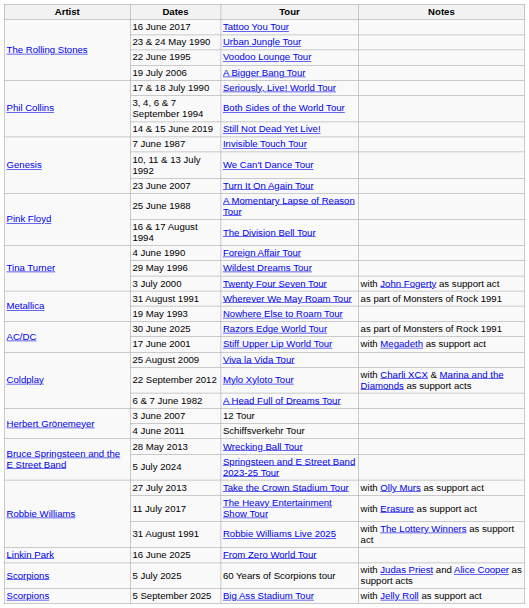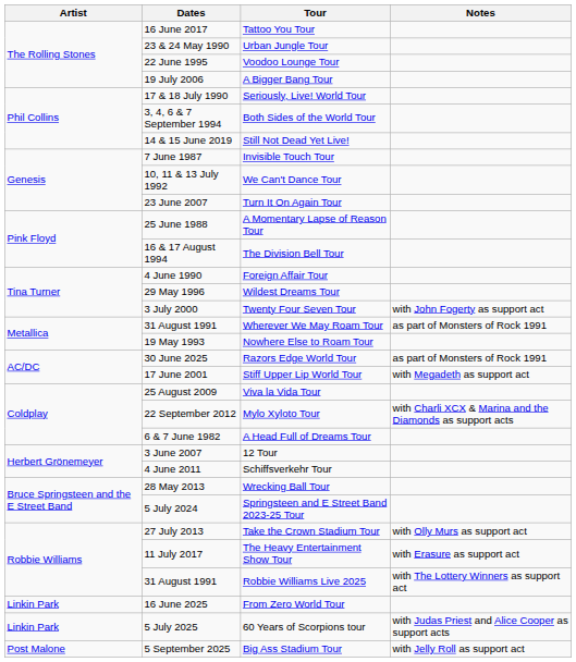 <table class="wikitable">
 <tr>
 <th>Artist</th>
 <th>Dates</th>
 <th>Tour</th>
 <th>Notes</th>
 </tr>
 <tr>
 <td rowspan="4"><a href='#'>The Rolling Stones</a></td>
 <td>16 June 2017</td>
 <td><a href='#'>Tattoo You Tour</a></td>
 <td></td>
 </tr>
 <tr>
 <td>23 & 24 May 1990</td>
 <td><a href='#'>Urban Jungle Tour</a></td>
 <td></td>
 </tr>
 <tr>
 <td>22 June 1995</td>
 <td><a href='#'>Voodoo Lounge Tour</a></td>
 <td></td>
 </tr>
 <tr>
 <td>19 July 2006</td>
 <td><a href='#'>A Bigger Bang Tour</a></td>
 <td></td>
 </tr>
 <tr>
 <td rowspan="3"><a href='#'>Phil Collins</a></td>
 <td>17 & 18 July 1990</td>
 <td><a href='#'>Seriously, Live! World Tour</a></td>
 <td></td>
 </tr>
 <tr>
 <td>3, 4, 6 & 7 September 1994</td>
 <td><a href='#'>Both Sides of the World Tour</a></td>
 <td></td>
 </tr>
 <tr>
 <td>14 & 15 June 2019</td>
 <td><a href='#'>Still Not Dead Yet Live!</a></td>
 <td></td>
 </tr>
 <tr>
 <td rowspan="3"><a href='#'>Genesis</a></td>
 <td>7 June 1987</td>
 <td><a href='#'>Invisible Touch Tour</a></td>
 <td></td>
 </tr>
 <tr>
 <td>10, 11 & 13 July 1992</td>
 <td><a href='#'>We Can't Dance Tour</a></td>
 <td></td>
 </tr>
 <tr>
 <td>23 June 2007</td>
 <td><a href='#'>Turn It On Again Tour</a></td>
 <td></td>
 </tr>
 <tr>
 <td rowspan="2"><a href='#'>Pink Floyd</a></td>
 <td>25 June 1988</td>
 <td><a href='#'>A Momentary Lapse of Reason Tour</a></td>
 <td></td>
 </tr>
 <tr>
 <td>16 & 17 August 1994</td>
 <td><a href='#'>The Division Bell Tour</a></td>
 <td></td>
 </tr>
 <tr>
 <td rowspan="3"><a href='#'>Tina Turner</a></td>
 <td>4 June 1990</td>
 <td><a href='#'>Foreign Affair Tour</a></td>
 <td></td>
 </tr>
 <tr>
 <td>29 May 1996</td>
 <td><a href='#'>Wildest Dreams Tour</a></td>
 <td></td>
 </tr>
 <tr>
 <td>3 July 2000</td>
 <td><a href='#'>Twenty Four Seven Tour</a></td>
 <td>with <a href='#'>John Fogerty</a> as support act</td>
 </tr>
 <tr>
 <td rowspan="2"><a href='#'>Metallica</a></td>
 <td>31 August 1991</td>
 <td><a href='#'>Wherever We May Roam Tour</a></td>
 <td>as part of Monsters of Rock 1991</td>
 </tr>
 <tr>
 <td>19 May 1993</td>
 <td><a href='#'>Nowhere Else to Roam Tour</a></td>
 <td></td>
 </tr>
 <tr>
 <td rowspan="2"><a href='#'>AC/DC</a></td>
 <td>30 June 2025</td>
 <td><a href='#'>Razors Edge World Tour</a></td>
 <td>as part of Monsters of Rock 1991</td>
 </tr>
 <tr>
 <td>17 June 2001</td>
 <td><a href='#'>Stiff Upper Lip World Tour</a></td>
 <td>with <a href='#'>Megadeth</a> as support act</td>
 </tr>
 <tr>
 <td rowspan="3"><a href='#'>Coldplay</a></td>
 <td>25 August 2009</td>
 <td><a href='#'>Viva la Vida Tour</a></td>
 <td></td>
 </tr>
 <tr>
 <td>22 September 2012</td>
 <td><a href='#'>Mylo Xyloto Tour</a></td>
 <td>with <a href='#'>Charli XCX</a> & <a href='#'>Marina and the Diamonds</a> as support acts</td>
 </tr>
 <tr>
 <td>6 & 7 June 1982</td>
 <td><a href='#'>A Head Full of Dreams Tour</a></td>
 <td></td>
 </tr>
 <tr>
 <td rowspan="2"><a href='#'>Herbert Grönemeyer</a></td>
 <td>3 June 2007</td>
 <td>12 Tour</td>
 <td></td>
 </tr>
 <tr>
 <td>4 June 2011</td>
 <td>Schiffsverkehr Tour</td>
 <td></td>
 </tr>
 <tr>
 <td rowspan="2"><a href='#'>Bruce Springsteen and the E Street Band</a></td>
 <td>28 May 2013</td>
 <td><a href='#'>Wrecking Ball Tour</a></td>
 <td></td>
 </tr>
 <tr>
 <td>5 July 2024</td>
 <td><a href='#'>Springsteen and E Street Band 2023-25 Tour</a></td>
 <td></td>
 </tr>
 <tr>
 <td rowspan="3"><a href='#'>Robbie Williams</a></td>
 <td>27 July 2013</td>
 <td><a href='#'>Take the Crown Stadium Tour</a></td>
 <td>with <a href='#'>Olly Murs</a> as support act</td>
 </tr>
 <tr>
 <td>11 July 2017</td>
 <td><a href='#'>The Heavy Entertainment Show Tour</a></td>
 <td>with <a href='#'>Erasure</a> as support act</td>
 </tr>
 <tr>
 <td>31 August 1991</td>
 <td><a href='#'>Robbie Williams Live 2025</a></td>
 <td>with <a href='#'>The Lottery Winners</a> as support act</td>
 </tr>
 <tr>
 <td><a href='#'>Linkin Park</a></td>
 <td>16 June 2025</td>
 <td><a href='#'>From Zero World Tour</a></td>
 <td></td>
 </tr>
 <tr>
-<td><a href='#'>Scorpions</a></td>
+<td><a href='#'>Linkin Park</a></td>
 <td>5 July 2025</td>
 <td>60 Years of Scorpions tour</td>
 <td>with <a href='#'>Judas Priest</a> and <a href='#'>Alice Cooper</a> as support acts</td>
 </tr>
 <tr>
-<td><a href='#'>Scorpions</a></td>
+<td><a href='#'>Post Malone</a></td>
 <td>5 September 2025</td>
 <td><a href='#'>Big Ass Stadium Tour</a></td>
 <td>with <a href='#'>Jelly Roll</a> as support act</td>
 </tr>
 </table>
